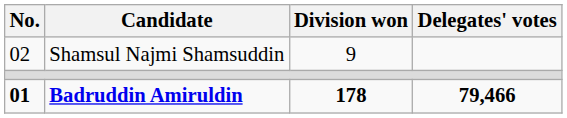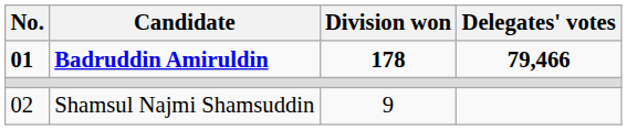 <table class=wikitable>
 <tr>
 <th>No.</th>
 <th>Candidate</th>
 <th>Division won</th>
 <th>Delegates' votes</th>
 </tr>
 <tr>
+<td><strong>01</strong></td>
+<td><strong><a href='#'>Badruddin Amiruldin</a></strong></td>
+<td align=center><strong>178</strong></td>
+<td align=center><strong>79,466</strong></td>
+</tr>
+<tr>
+<td colspan=4 bgcolor=dcdcdc></td>
+</tr>
+<tr>
 <td>02</td>
 <td>Shamsul Najmi Shamsuddin</td>
 <td align=center>9</td>
 <td></td>
 </tr>
-<tr>
-<td colspan=4 bgcolor=dcdcdc></td>
-</tr>
-<tr>
-<td><strong>01</strong></td>
-<td><strong><a href='#'>Badruddin Amiruldin</a></strong></td>
-<td align=center><strong>178</strong></td>
-<td align=center><strong>79,466</strong></td>
-</tr>
 </table>
